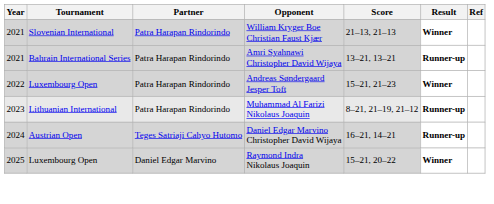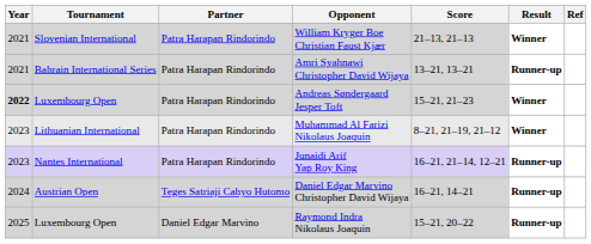 <table class="sortable wikitable" style="font-size: 90%;">
 <tr>
 <th>Year</th>
 <th>Tournament</th>
 <th>Partner</th>
 <th>Opponent</th>
 <th>Score</th>
 <th>Result</th>
 <th>Ref</th>
 </tr>
 <tr style="background:#D5D5D5">
 <td align="center">2021</td>
 <td align="left"><a href='#'>Slovenian International</a></td>
 <td align="left"> <a href='#'>Patra Harapan Rindorindo</a></td>
 <td align="left"> <a href='#'>William Kryger Boe</a><br> <a href='#'>Christian Faust Kjær</a></td>
 <td align="left">21–13, 21–13</td>
 <td style="text-align:left; background:white"> <strong>Winner</strong></td>
 <td style="text-align:center; background:white"></td>
 </tr>
 <tr style="background:#D5D5D5">
 <td align="center">2021</td>
 <td align="left"><a href='#'>Bahrain International Series</a></td>
 <td align="left"> Patra Harapan Rindorindo</td>
 <td align="left"> <a href='#'>Amri Syahnawi</a><br> <a href='#'>Christopher David Wijaya</a></td>
 <td align="left">13–21, 13–21</td>
 <td style="text-align:left; background:white"> <strong>Runner-up</strong></td>
 <td style="text-align:center; background:white"></td>
 </tr>
 <tr style="background:#D5D5D5">
-<td align="center">2022</td>
+<td align="center"><strong>2022</strong></td>
 <td align="left"><a href='#'>Luxembourg Open</a></td>
 <td align="left"> Patra Harapan Rindorindo</td>
 <td align="left"> <a href='#'>Andreas Søndergaard</a><br> <a href='#'>Jesper Toft</a></td>
 <td align="left">15–21, 21–23</td>
 <td style="text-align:left; background:white"> <strong>Winner</strong></td>
 <td style="text-align:center; background:white"></td>
 </tr>
 <tr style="background:#E9E9E9">
 <td align="center">2023</td>
 <td align="left"><a href='#'>Lithuanian International</a></td>
 <td align="left"> Patra Harapan Rindorindo</td>
 <td align="left"> <a href='#'>Muhammad Al Farizi</a><br> <a href='#'>Nikolaus Joaquin</a></td>
 <td align="left">8–21, 21–19, 21–12</td>
+<td style="text-align:left; background:white"> <strong>Winner</strong></td>
+<td style="text-align:center; background:white"></td>
+</tr>
+<tr style="background:#D8CEF6">
+<td align="center">2023</td>
+<td align="left"><a href='#'>Nantes International</a></td>
+<td align="left"> Patra Harapan Rindorindo</td>
+<td align="left"> <a href='#'>Junaidi Arif</a><br> <a href='#'>Yap Roy King</a></td>
+<td align="left">16–21, 21–14, 12–21</td>
 <td style="text-align:left; background:white"> <strong>Runner-up</strong></td>
 <td style="text-align:center; background:white"></td>
 </tr>
 <tr style="background:#D5D5D5">
 <td align="center">2024</td>
 <td align="left"><a href='#'>Austrian Open</a></td>
 <td align="left"> <a href='#'>Teges Satriaji Cahyo Hutomo</a></td>
 <td align="left"> <a href='#'>Daniel Edgar Marvino</a><br> Christopher David Wijaya</td>
 <td align="left">16–21, 14–21</td>
 <td style="text-align:left; background:white"> <strong>Runner-up</strong></td>
 <td style="text-align:center; background:white"></td>
 </tr>
 <tr style="background:#D5D5D5">
 <td align="center">2025</td>
 <td align="left">Luxembourg Open</td>
 <td align="left"> Daniel Edgar Marvino</td>
 <td align="left"> <a href='#'>Raymond Indra</a><br> Nikolaus Joaquin</td>
 <td align="left">15–21, 20–22</td>
-<td style="text-align:left; background:white"> <strong>Winner</strong></td>
+<td style="text-align:left; background:white"> <strong>Runner-up</strong></td>
 <td style="text-align:center; background:white"></td>
 </tr>
 </table>
